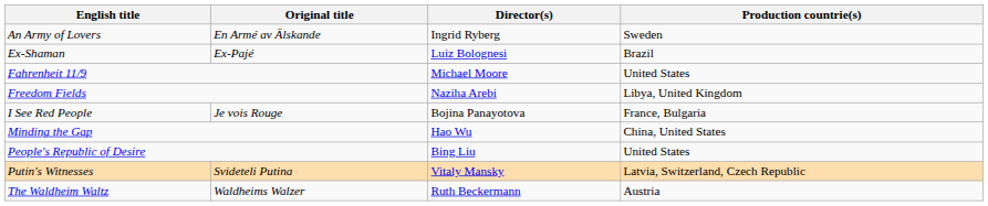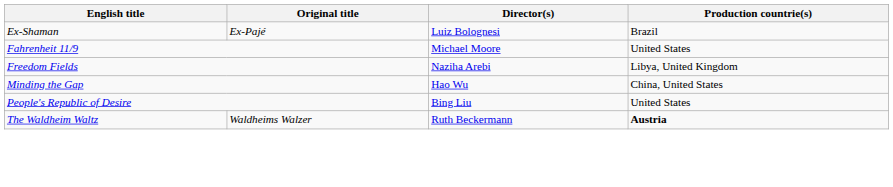 <table class="sortable wikitable" style="width:100%; margin-bottom:4px" cellpadding="5">
 <tr>
 <th scope="col">English title</th>
 <th scope="col">Original title</th>
 <th scope="col">Director(s)</th>
 <th scope="col">Production countrie(s)</th>
-</tr>
-<tr>
-<td><em>An Army of Lovers</em></td>
-<td><em>En Armé av Älskande</em></td>
-<td>Ingrid Ryberg</td>
-<td>Sweden</td>
 </tr>
 <tr>
 <td><em>Ex-Shaman</em></td>
 <td><em>Ex-Pajé</em></td>
 <td><a href='#'>Luiz Bolognesi</a></td>
 <td>Brazil</td>
 </tr>
 <tr>
 <td colspan="2"><em><a href='#'>Fahrenheit 11/9</a></em></td>
 <td><a href='#'>Michael Moore</a></td>
 <td>United States</td>
 </tr>
 <tr>
 <td colspan="2"><em><a href='#'>Freedom Fields</a></em></td>
 <td><a href='#'>Naziha Arebi</a></td>
 <td>Libya, United Kingdom</td>
 </tr>
 <tr>
-<td><em>I See Red People</em></td>
-<td><em>Je vois Rouge</em></td>
-<td>Bojina Panayotova</td>
-<td>France, Bulgaria</td>
-</tr>
-<tr>
 <td colspan="2"><em><a href='#'>Minding the Gap</a></em></td>
 <td><a href='#'>Hao Wu</a></td>
 <td>China, United States</td>
 </tr>
 <tr>
 <td colspan="2"><em><a href='#'>People's Republic of Desire</a></em></td>
 <td><a href='#'>Bing Liu</a></td>
 <td>United States</td>
 </tr>
-<tr style="background:#FFDEAD;">
-<td><em>Putin's Witnesses</em></td>
-<td><em>Svideteli Putina</em></td>
-<td><a href='#'>Vitaly Mansky</a></td>
-<td>Latvia, Switzerland, Czech Republic</td>
-</tr>
 <tr>
 <td><em><a href='#'>The Waldheim Waltz</a></em></td>
 <td><em>Waldheims Walzer</em></td>
 <td><a href='#'>Ruth Beckermann</a></td>
-<td>Austria</td>
+<td><strong>Austria</strong></td>
 </tr>
 </table>
